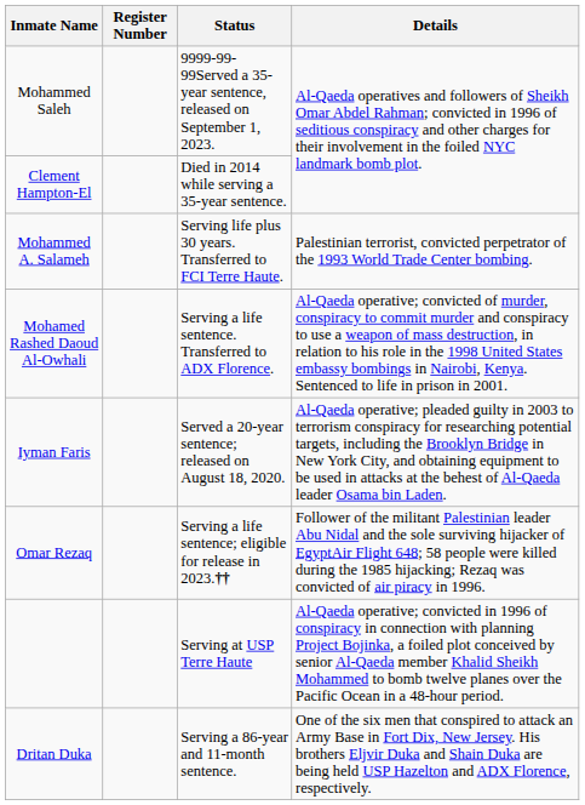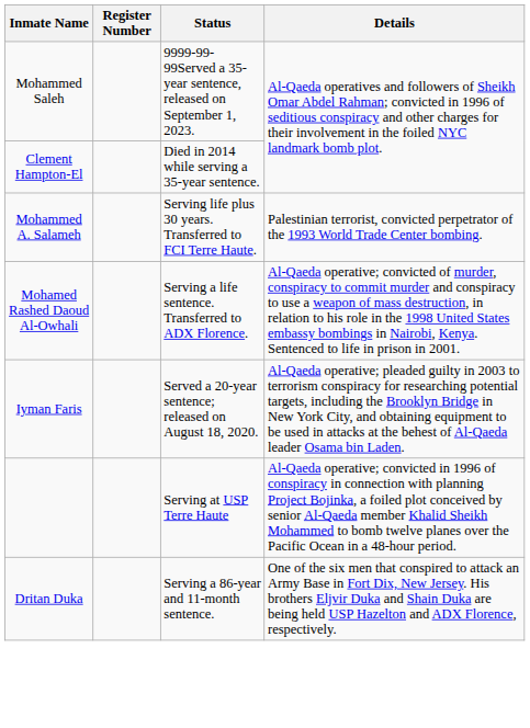 <table class="wikitable sortable">
 <tr>
 <th width=17%>Inmate Name</th>
 <th width=13%>Register Number</th>
 <th width=20%>Status</th>
 <th width=50%>Details</th>
 </tr>
 <tr>
 <td style="text-align:center;">Mohammed Saleh</td>
 <td style="text-align:center;"></td>
 <td><span>9999-99-99</span>Served a 35-year sentence, released on September 1, 2023.</td>
 <td rowspan=2><a href='#'>Al-Qaeda</a> operatives and followers of <a href='#'>Sheikh</a> <a href='#'>Omar Abdel Rahman</a>; convicted in 1996 of <a href='#'>seditious conspiracy</a> and other charges for their involvement in the foiled <a href='#'>NYC landmark bomb plot</a>.</td>
 </tr>
 <tr>
 <td style="text-align:center;"><a href='#'>Clement Hampton-El</a></td>
 <td style="text-align:center;"></td>
 <td>Died in 2014 while serving a 35-year sentence.</td>
 </tr>
 <tr>
 <td style="text-align:center;"><a href='#'>Mohammed A. Salameh</a></td>
 <td style="text-align:center;"></td>
 <td>Serving life plus 30 years. Transferred to <a href='#'>FCI Terre Haute</a>.</td>
 <td>Palestinian terrorist, convicted perpetrator of the <a href='#'>1993 World Trade Center bombing</a>.</td>
 </tr>
 <tr>
 <td style="text-align:center;"><a href='#'>Mohamed Rashed Daoud Al-Owhali</a></td>
 <td style="text-align:center;"></td>
 <td>Serving a life sentence. Transferred to <a href='#'>ADX Florence</a>.</td>
 <td><a href='#'>Al-Qaeda</a> operative; convicted of <a href='#'>murder</a>, <a href='#'>conspiracy to commit murder</a> and conspiracy to use a <a href='#'>weapon of mass destruction</a>, in relation to his role in the <a href='#'>1998 United States embassy bombings</a> in <a href='#'>Nairobi</a>, <a href='#'>Kenya</a>. Sentenced to life in prison in 2001.</td>
 </tr>
 <tr>
 <td style="text-align:center;"><a href='#'>Iyman Faris</a></td>
 <td style="text-align:center;"></td>
 <td>Served a 20-year sentence; released on August 18, 2020.</td>
 <td><a href='#'>Al-Qaeda</a> operative; pleaded guilty in 2003 to terrorism conspiracy for researching potential targets, including the <a href='#'>Brooklyn Bridge</a> in New York City, and obtaining equipment to be used in attacks at the behest of <a href='#'>Al-Qaeda</a> leader <a href='#'>Osama bin Laden</a>.</td>
 </tr>
 <tr>
-<td style="text-align:center;"><a href='#'>Omar Rezaq</a></td>
-<td style="text-align:center;"></td>
-<td>Serving a life sentence; eligible for release in 2023.<strong>††</strong></td>
-<td>Follower of the militant <a href='#'>Palestinian</a> leader <a href='#'>Abu Nidal</a> and the sole surviving hijacker of <a href='#'>EgyptAir Flight 648</a>; 58 people were killed during the 1985 hijacking; Rezaq was convicted of <a href='#'>air piracy</a> in 1996.</td>
-</tr>
-<tr>
 <td align="center"></td>
 <td align="center"></td>
 <td>Serving at <a href='#'>USP Terre Haute</a></td>
 <td><a href='#'>Al-Qaeda</a> operative; convicted in 1996 of <a href='#'>conspiracy</a> in connection with planning <a href='#'>Project Bojinka</a>, a foiled plot conceived by senior <a href='#'>Al-Qaeda</a> member <a href='#'>Khalid Sheikh Mohammed</a> to bomb twelve planes over the Pacific Ocean in a 48-hour period.</td>
 </tr>
 <tr>
 <td style="text-align:center;"><a href='#'>Dritan Duka</a></td>
 <td align="center"></td>
 <td>Serving a 86-year and 11-month sentence.</td>
 <td>One of the six men that conspired to attack an Army Base in <a href='#'>Fort Dix, New Jersey</a>. His brothers <a href='#'>Eljvir Duka</a> and <a href='#'>Shain Duka</a> are being held <a href='#'>USP Hazelton</a> and <a href='#'>ADX Florence</a>, respectively.</td>
 </tr>
 </table>
